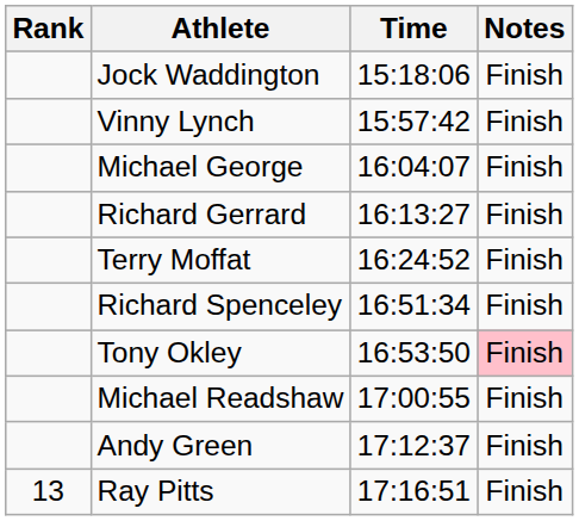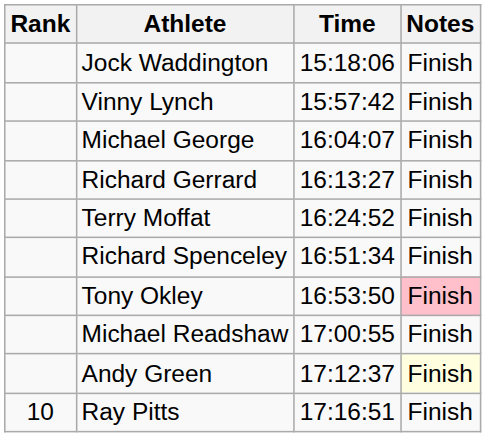 <table class="wikitable sortable" style="text-align:center">
 <tr>
 <th>Rank</th>
 <th>Athlete</th>
 <th>Time</th>
 <th>Notes</th>
 </tr>
 <tr>
 <td></td>
 <td align=left>Jock Waddington</td>
 <td>15:18:06</td>
 <td>Finish</td>
 </tr>
 <tr>
 <td></td>
 <td align=left>Vinny Lynch</td>
 <td>15:57:42</td>
 <td>Finish</td>
 </tr>
 <tr>
 <td></td>
 <td align=left>Michael George</td>
 <td>16:04:07</td>
 <td>Finish</td>
 </tr>
 <tr>
 <td></td>
 <td align=left>Richard Gerrard</td>
 <td>16:13:27</td>
 <td>Finish</td>
 </tr>
 <tr>
 <td></td>
 <td align=left>Terry Moffat</td>
 <td>16:24:52</td>
 <td>Finish</td>
 </tr>
 <tr>
 <td></td>
 <td align=left>Richard Spenceley</td>
 <td>16:51:34</td>
 <td>Finish</td>
 </tr>
 <tr>
 <td></td>
 <td align=left>Tony Okley</td>
 <td>16:53:50</td>
 <td style="background: pink;">Finish</td>
 </tr>
 <tr>
 <td></td>
 <td align=left>Michael Readshaw</td>
 <td>17:00:55</td>
 <td>Finish</td>
 </tr>
 <tr>
 <td></td>
 <td align=left>Andy Green</td>
 <td>17:12:37</td>
-<td>Finish</td>
+<td style="background: lightyellow;">Finish</td>
 </tr>
 <tr>
-<td>13</td>
+<td>10</td>
 <td align=left>Ray Pitts</td>
 <td>17:16:51</td>
 <td>Finish</td>
 </tr>
 </table>
